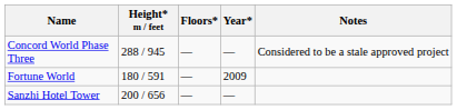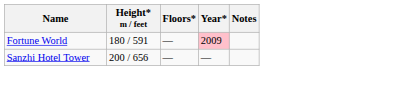 <table class="wikitable sortable">
 <tr>
 <th style="width:150px;">Name</th>
 <th style="width:75px;">Height*<br><small>m / feet</small></th>
 <th>Floors*</th>
 <th>Year*</th>
 <th class="unsortable" style="width:*;">Notes</th>
 </tr>
 <tr>
-<td><a href='#'>Concord World Phase Three</a></td>
-<td>288 / 945</td>
-<td>—</td>
-<td>—</td>
-<td>Considered to be a stale approved project</td>
-</tr>
-<tr>
 <td><a href='#'>Fortune World</a></td>
 <td>180 / 591</td>
 <td>—</td>
-<td>2009</td>
+<td style="background: pink;">2009</td>
 <td></td>
 </tr>
 <tr>
 <td><a href='#'>Sanzhi Hotel Tower</a></td>
 <td>200 / 656</td>
 <td>—</td>
 <td>—</td>
 <td></td>
 </tr>
 </table>
